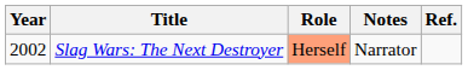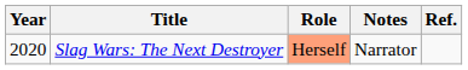 <table class="wikitable">
 <tr>
 <th>Year</th>
 <th>Title</th>
 <th>Role</th>
 <th>Notes</th>
 <th><abbr>Ref.</abbr></th>
 </tr>
 <tr>
-<td>2002</td>
+<td>2020</td>
 <td><em><a href='#'>Slag Wars: The Next Destroyer</a></em></td>
 <td style="background: lightsalmon;">Herself</td>
 <td>Narrator</td>
 <td></td>
 </tr>
 </table>
